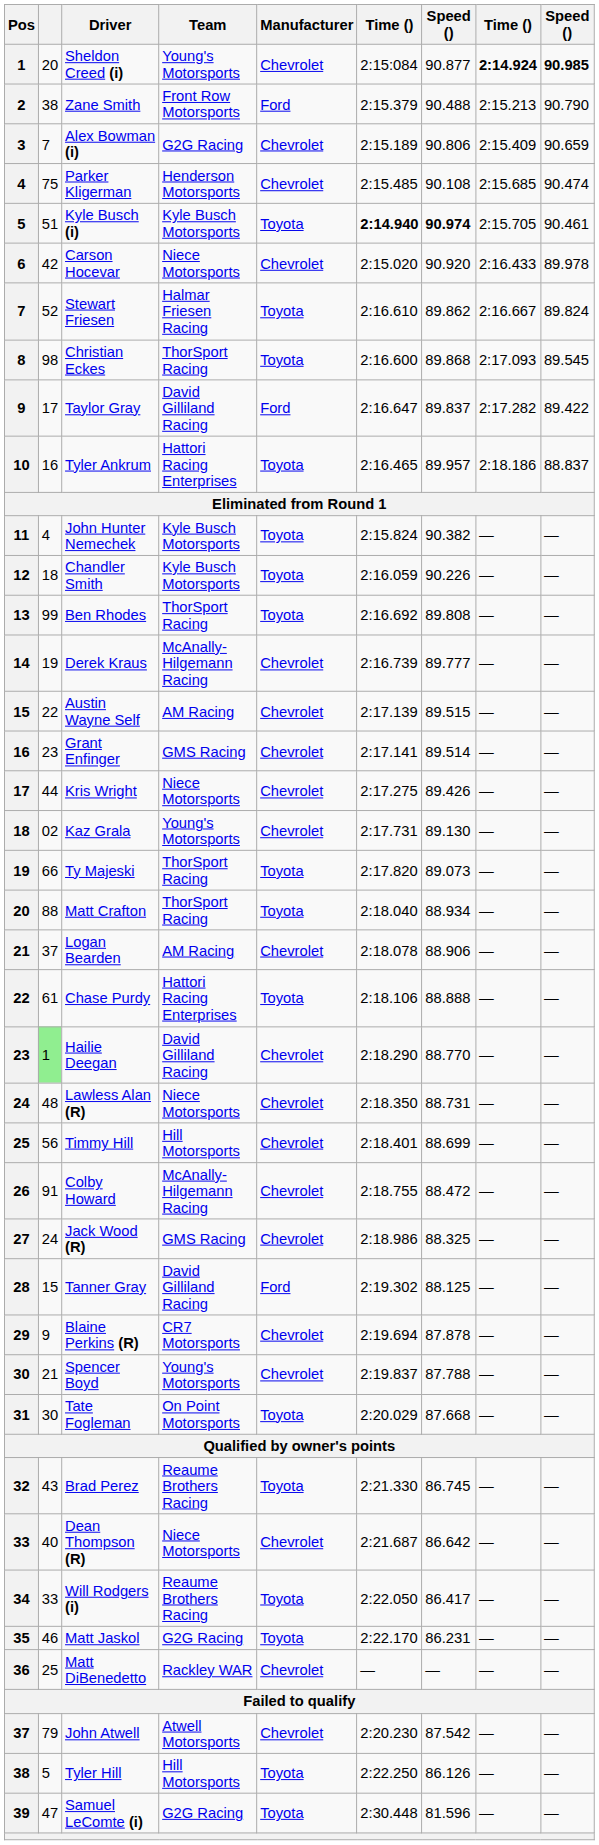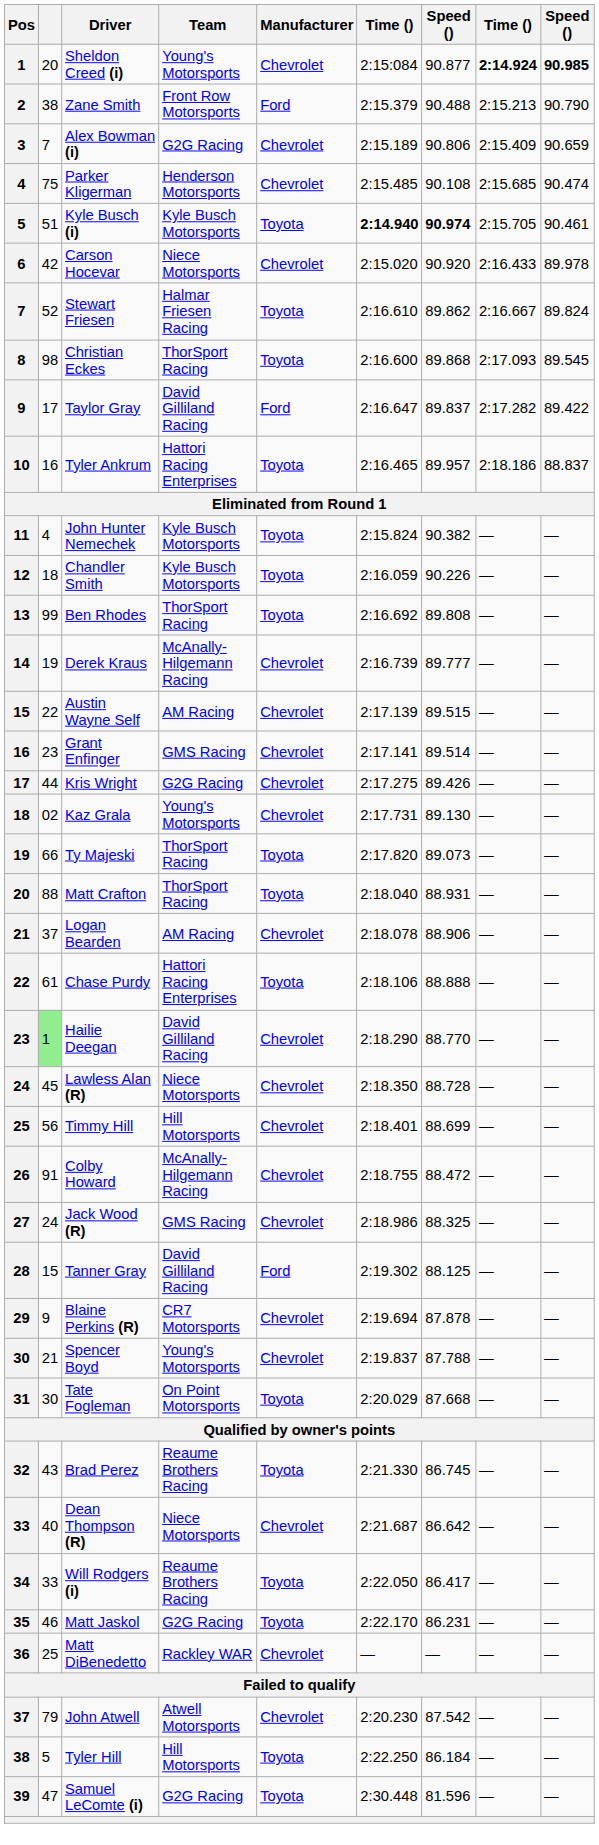 <table class="wikitable" style="font-size:95%">
 <tr>
 <th>Pos</th>
 <th></th>
 <th>Driver</th>
 <th>Team</th>
 <th>Manufacturer</th>
 <th>Time ()</th>
 <th>Speed ()</th>
 <th>Time ()</th>
 <th>Speed ()</th>
 </tr>
 <tr>
 <th>1</th>
 <td>20</td>
 <td><a href='#'>Sheldon Creed</a> <strong>(i)</strong></td>
 <td><a href='#'>Young's Motorsports</a></td>
 <td><a href='#'>Chevrolet</a></td>
 <td>2:15:084</td>
 <td>90.877</td>
 <td><strong>2:14.924</strong></td>
 <td><strong>90.985</strong></td>
 </tr>
 <tr>
 <th>2</th>
 <td>38</td>
 <td><a href='#'>Zane Smith</a></td>
 <td><a href='#'>Front Row Motorsports</a></td>
 <td><a href='#'>Ford</a></td>
 <td>2:15.379</td>
 <td>90.488</td>
 <td>2:15.213</td>
 <td>90.790</td>
 </tr>
 <tr>
 <th>3</th>
 <td>7</td>
 <td><a href='#'>Alex Bowman</a> <strong>(i)</strong></td>
 <td><a href='#'>G2G Racing</a></td>
 <td><a href='#'>Chevrolet</a></td>
 <td>2:15.189</td>
 <td>90.806</td>
 <td>2:15.409</td>
 <td>90.659</td>
 </tr>
 <tr>
 <th>4</th>
 <td>75</td>
 <td><a href='#'>Parker Kligerman</a></td>
 <td><a href='#'>Henderson Motorsports</a></td>
 <td><a href='#'>Chevrolet</a></td>
 <td>2:15.485</td>
 <td>90.108</td>
 <td>2:15.685</td>
 <td>90.474</td>
 </tr>
 <tr>
 <th>5</th>
 <td>51</td>
 <td><a href='#'>Kyle Busch</a> <strong>(i)</strong></td>
 <td><a href='#'>Kyle Busch Motorsports</a></td>
 <td><a href='#'>Toyota</a></td>
 <td><strong>2:14.940</strong></td>
 <td><strong>90.974</strong></td>
 <td>2:15.705</td>
 <td>90.461</td>
 </tr>
 <tr>
 <th>6</th>
 <td>42</td>
 <td><a href='#'>Carson Hocevar</a></td>
 <td><a href='#'>Niece Motorsports</a></td>
 <td><a href='#'>Chevrolet</a></td>
 <td>2:15.020</td>
 <td>90.920</td>
 <td>2:16.433</td>
 <td>89.978</td>
 </tr>
 <tr>
 <th>7</th>
 <td>52</td>
 <td><a href='#'>Stewart Friesen</a></td>
 <td><a href='#'>Halmar Friesen Racing</a></td>
 <td><a href='#'>Toyota</a></td>
 <td>2:16.610</td>
 <td>89.862</td>
 <td>2:16.667</td>
 <td>89.824</td>
 </tr>
 <tr>
 <th>8</th>
 <td>98</td>
 <td><a href='#'>Christian Eckes</a></td>
 <td><a href='#'>ThorSport Racing</a></td>
 <td><a href='#'>Toyota</a></td>
 <td>2:16.600</td>
 <td>89.868</td>
 <td>2:17.093</td>
 <td>89.545</td>
 </tr>
 <tr>
 <th>9</th>
 <td>17</td>
 <td><a href='#'>Taylor Gray</a></td>
 <td><a href='#'>David Gilliland Racing</a></td>
 <td><a href='#'>Ford</a></td>
 <td>2:16.647</td>
 <td>89.837</td>
 <td>2:17.282</td>
 <td>89.422</td>
 </tr>
 <tr>
 <th>10</th>
 <td>16</td>
 <td><a href='#'>Tyler Ankrum</a></td>
 <td><a href='#'>Hattori Racing Enterprises</a></td>
 <td><a href='#'>Toyota</a></td>
 <td>2:16.465</td>
 <td>89.957</td>
 <td>2:18.186</td>
 <td>88.837</td>
 </tr>
 <tr>
 <th colspan="9">Eliminated from Round 1</th>
 </tr>
 <tr>
 <th>11</th>
 <td>4</td>
 <td><a href='#'>John Hunter Nemechek</a></td>
 <td><a href='#'>Kyle Busch Motorsports</a></td>
 <td><a href='#'>Toyota</a></td>
 <td>2:15.824</td>
 <td>90.382</td>
 <td>—</td>
 <td>—</td>
 </tr>
 <tr>
 <th>12</th>
 <td>18</td>
 <td><a href='#'>Chandler Smith</a></td>
 <td><a href='#'>Kyle Busch Motorsports</a></td>
 <td><a href='#'>Toyota</a></td>
 <td>2:16.059</td>
 <td>90.226</td>
 <td>—</td>
 <td>—</td>
 </tr>
 <tr>
 <th>13</th>
 <td>99</td>
 <td><a href='#'>Ben Rhodes</a></td>
 <td><a href='#'>ThorSport Racing</a></td>
 <td><a href='#'>Toyota</a></td>
 <td>2:16.692</td>
 <td>89.808</td>
 <td>—</td>
 <td>—</td>
 </tr>
 <tr>
 <th>14</th>
 <td>19</td>
 <td><a href='#'>Derek Kraus</a></td>
 <td><a href='#'>McAnally-Hilgemann Racing</a></td>
 <td><a href='#'>Chevrolet</a></td>
 <td>2:16.739</td>
 <td>89.777</td>
 <td>—</td>
 <td>—</td>
 </tr>
 <tr>
 <th>15</th>
 <td>22</td>
 <td><a href='#'>Austin Wayne Self</a></td>
 <td><a href='#'>AM Racing</a></td>
 <td><a href='#'>Chevrolet</a></td>
 <td>2:17.139</td>
 <td>89.515</td>
 <td>—</td>
 <td>—</td>
 </tr>
 <tr>
 <th>16</th>
 <td>23</td>
 <td><a href='#'>Grant Enfinger</a></td>
 <td><a href='#'>GMS Racing</a></td>
 <td><a href='#'>Chevrolet</a></td>
 <td>2:17.141</td>
 <td>89.514</td>
 <td>—</td>
 <td>—</td>
 </tr>
 <tr>
 <th>17</th>
 <td>44</td>
 <td><a href='#'>Kris Wright</a></td>
-<td><a href='#'>Niece Motorsports</a></td>
+<td><a href='#'>G2G Racing</a></td>
 <td><a href='#'>Chevrolet</a></td>
 <td>2:17.275</td>
 <td>89.426</td>
 <td>—</td>
 <td>—</td>
 </tr>
 <tr>
 <th>18</th>
 <td>02</td>
 <td><a href='#'>Kaz Grala</a></td>
 <td><a href='#'>Young's Motorsports</a></td>
 <td><a href='#'>Chevrolet</a></td>
 <td>2:17.731</td>
 <td>89.130</td>
 <td>—</td>
 <td>—</td>
 </tr>
 <tr>
 <th>19</th>
 <td>66</td>
 <td><a href='#'>Ty Majeski</a></td>
 <td><a href='#'>ThorSport Racing</a></td>
 <td><a href='#'>Toyota</a></td>
 <td>2:17.820</td>
 <td>89.073</td>
 <td>—</td>
 <td>—</td>
 </tr>
 <tr>
 <th>20</th>
 <td>88</td>
 <td><a href='#'>Matt Crafton</a></td>
 <td><a href='#'>ThorSport Racing</a></td>
 <td><a href='#'>Toyota</a></td>
 <td>2:18.040</td>
-<td>88.934</td>
+<td>88.931</td>
 <td>—</td>
 <td>—</td>
 </tr>
 <tr>
 <th>21</th>
 <td>37</td>
 <td><a href='#'>Logan Bearden</a></td>
 <td><a href='#'>AM Racing</a></td>
 <td><a href='#'>Chevrolet</a></td>
 <td>2:18.078</td>
 <td>88.906</td>
 <td>—</td>
 <td>—</td>
 </tr>
 <tr>
 <th>22</th>
 <td>61</td>
 <td><a href='#'>Chase Purdy</a></td>
 <td><a href='#'>Hattori Racing Enterprises</a></td>
 <td><a href='#'>Toyota</a></td>
 <td>2:18.106</td>
 <td>88.888</td>
 <td>—</td>
 <td>—</td>
 </tr>
 <tr>
 <th>23</th>
 <td style="background: lightgreen;">1</td>
 <td><a href='#'>Hailie Deegan</a></td>
 <td><a href='#'>David Gilliland Racing</a></td>
 <td><a href='#'>Chevrolet</a></td>
 <td>2:18.290</td>
 <td>88.770</td>
 <td>—</td>
 <td>—</td>
 </tr>
 <tr>
 <th>24</th>
-<td>48</td>
+<td>45</td>
 <td><a href='#'>Lawless Alan</a> <strong>(R)</strong></td>
 <td><a href='#'>Niece Motorsports</a></td>
 <td><a href='#'>Chevrolet</a></td>
 <td>2:18.350</td>
-<td>88.731</td>
+<td>88.728</td>
 <td>—</td>
 <td>—</td>
 </tr>
 <tr>
 <th>25</th>
 <td>56</td>
 <td><a href='#'>Timmy Hill</a></td>
 <td><a href='#'>Hill Motorsports</a></td>
 <td><a href='#'>Chevrolet</a></td>
 <td>2:18.401</td>
 <td>88.699</td>
 <td>—</td>
 <td>—</td>
 </tr>
 <tr>
 <th>26</th>
 <td>91</td>
 <td><a href='#'>Colby Howard</a></td>
 <td><a href='#'>McAnally-Hilgemann Racing</a></td>
 <td><a href='#'>Chevrolet</a></td>
 <td>2:18.755</td>
 <td>88.472</td>
 <td>—</td>
 <td>—</td>
 </tr>
 <tr>
 <th>27</th>
 <td>24</td>
 <td><a href='#'>Jack Wood</a> <strong>(R)</strong></td>
 <td><a href='#'>GMS Racing</a></td>
 <td><a href='#'>Chevrolet</a></td>
 <td>2:18.986</td>
 <td>88.325</td>
 <td>—</td>
 <td>—</td>
 </tr>
 <tr>
 <th>28</th>
 <td>15</td>
 <td><a href='#'>Tanner Gray</a></td>
 <td><a href='#'>David Gilliland Racing</a></td>
 <td><a href='#'>Ford</a></td>
 <td>2:19.302</td>
 <td>88.125</td>
 <td>—</td>
 <td>—</td>
 </tr>
 <tr>
 <th>29</th>
 <td>9</td>
 <td><a href='#'>Blaine Perkins</a> <strong>(R)</strong></td>
 <td><a href='#'>CR7 Motorsports</a></td>
 <td><a href='#'>Chevrolet</a></td>
 <td>2:19.694</td>
 <td>87.878</td>
 <td>—</td>
 <td>—</td>
 </tr>
 <tr>
 <th>30</th>
 <td>21</td>
 <td><a href='#'>Spencer Boyd</a></td>
 <td><a href='#'>Young's Motorsports</a></td>
 <td><a href='#'>Chevrolet</a></td>
 <td>2:19.837</td>
 <td>87.788</td>
 <td>—</td>
 <td>—</td>
 </tr>
 <tr>
 <th>31</th>
 <td>30</td>
 <td><a href='#'>Tate Fogleman</a></td>
 <td><a href='#'>On Point Motorsports</a></td>
 <td><a href='#'>Toyota</a></td>
 <td>2:20.029</td>
 <td>87.668</td>
 <td>—</td>
 <td>—</td>
 </tr>
 <tr>
 <th colspan="9">Qualified by owner's points</th>
 </tr>
 <tr>
 <th>32</th>
 <td>43</td>
 <td><a href='#'>Brad Perez</a></td>
 <td><a href='#'>Reaume Brothers Racing</a></td>
 <td><a href='#'>Toyota</a></td>
 <td>2:21.330</td>
 <td>86.745</td>
 <td>—</td>
 <td>—</td>
 </tr>
 <tr>
 <th>33</th>
 <td>40</td>
 <td><a href='#'>Dean Thompson</a> <strong>(R)</strong></td>
 <td><a href='#'>Niece Motorsports</a></td>
 <td><a href='#'>Chevrolet</a></td>
 <td>2:21.687</td>
 <td>86.642</td>
 <td>—</td>
 <td>—</td>
 </tr>
 <tr>
 <th>34</th>
 <td>33</td>
 <td><a href='#'>Will Rodgers</a> <strong>(i)</strong></td>
 <td><a href='#'>Reaume Brothers Racing</a></td>
 <td><a href='#'>Toyota</a></td>
 <td>2:22.050</td>
 <td>86.417</td>
 <td>—</td>
 <td>—</td>
 </tr>
 <tr>
 <th>35</th>
 <td>46</td>
 <td><a href='#'>Matt Jaskol</a></td>
 <td><a href='#'>G2G Racing</a></td>
 <td><a href='#'>Toyota</a></td>
 <td>2:22.170</td>
 <td>86.231</td>
 <td>—</td>
 <td>—</td>
 </tr>
 <tr>
 <th>36</th>
 <td>25</td>
 <td><a href='#'>Matt DiBenedetto</a></td>
 <td><a href='#'>Rackley WAR</a></td>
 <td><a href='#'>Chevrolet</a></td>
 <td>—</td>
 <td>—</td>
 <td>—</td>
 <td>—</td>
 </tr>
 <tr>
 <th colspan="9">Failed to qualify</th>
 </tr>
 <tr>
 <th>37</th>
 <td>79</td>
 <td><a href='#'>John Atwell</a></td>
 <td><a href='#'>Atwell Motorsports</a></td>
 <td><a href='#'>Chevrolet</a></td>
 <td>2:20.230</td>
 <td>87.542</td>
 <td>—</td>
 <td>—</td>
 </tr>
 <tr>
 <th>38</th>
 <td>5</td>
 <td><a href='#'>Tyler Hill</a></td>
 <td><a href='#'>Hill Motorsports</a></td>
 <td><a href='#'>Toyota</a></td>
 <td>2:22.250</td>
-<td>86.126</td>
+<td>86.184</td>
 <td>—</td>
 <td>—</td>
 </tr>
 <tr>
 <th>39</th>
 <td>47</td>
 <td><a href='#'>Samuel LeComte</a> <strong>(i)</strong></td>
 <td><a href='#'>G2G Racing</a></td>
 <td><a href='#'>Toyota</a></td>
 <td>2:30.448</td>
 <td>81.596</td>
 <td>—</td>
 <td>—</td>
 </tr>
 <tr>
 <th colspan="9"></th>
 </tr>
 </table>
